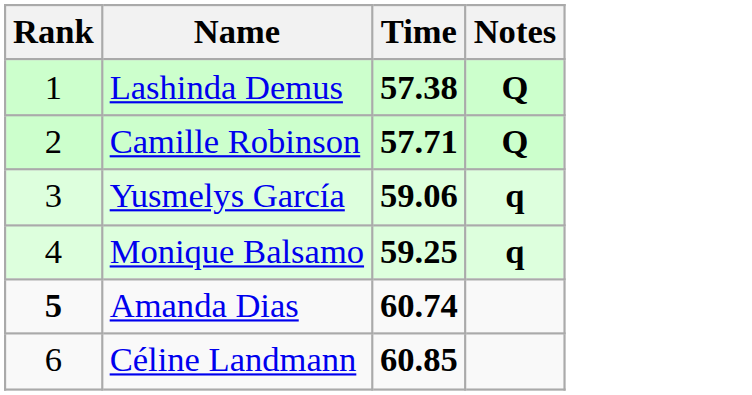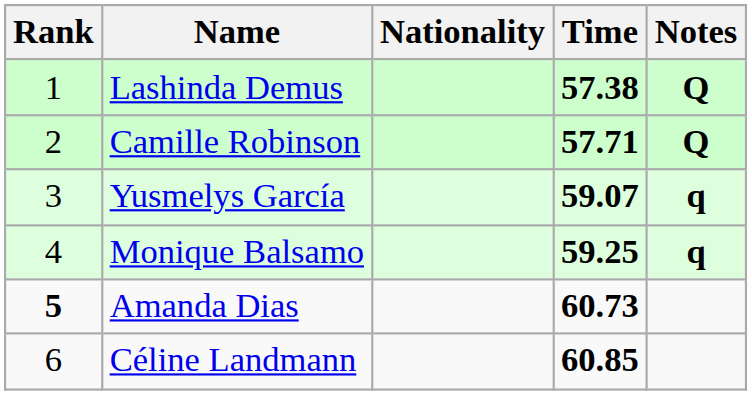 <table class="wikitable sortable" style="text-align:center">
 <tr>
 <th>Rank</th>
 <th>Name</th>
+<th>Nationality</th>
 <th>Time</th>
 <th>Notes</th>
 </tr>
 <tr bgcolor=ccffcc>
 <td>1</td>
 <td align=left><a href='#'>Lashinda Demus</a></td>
+<td align=left></td>
 <td><strong>57.38</strong></td>
 <td><strong>Q</strong></td>
 </tr>
 <tr bgcolor=ccffcc>
 <td>2</td>
 <td align=left><a href='#'>Camille Robinson</a></td>
+<td align=left></td>
 <td><strong>57.71</strong></td>
 <td><strong>Q</strong></td>
 </tr>
 <tr bgcolor=ddffdd>
 <td>3</td>
 <td align=left><a href='#'>Yusmelys García</a></td>
-<td><strong>59.06</strong></td>
+<td align=left></td>
+<td><strong>59.07</strong></td>
 <td><strong>q</strong></td>
 </tr>
 <tr bgcolor=ddffdd>
 <td>4</td>
 <td align=left><a href='#'>Monique Balsamo</a></td>
+<td align=left></td>
 <td><strong>59.25</strong></td>
 <td><strong>q</strong></td>
 </tr>
 <tr>
 <td><strong>5</strong></td>
 <td align=left><a href='#'>Amanda Dias</a></td>
-<td><strong>60.74</strong></td>
+<td align=left></td>
+<td><strong>60.73</strong></td>
 <td></td>
 </tr>
 <tr>
 <td>6</td>
 <td align=left><a href='#'>Céline Landmann</a></td>
+<td align=left></td>
 <td><strong>60.85</strong></td>
 <td></td>
 </tr>
 </table>
